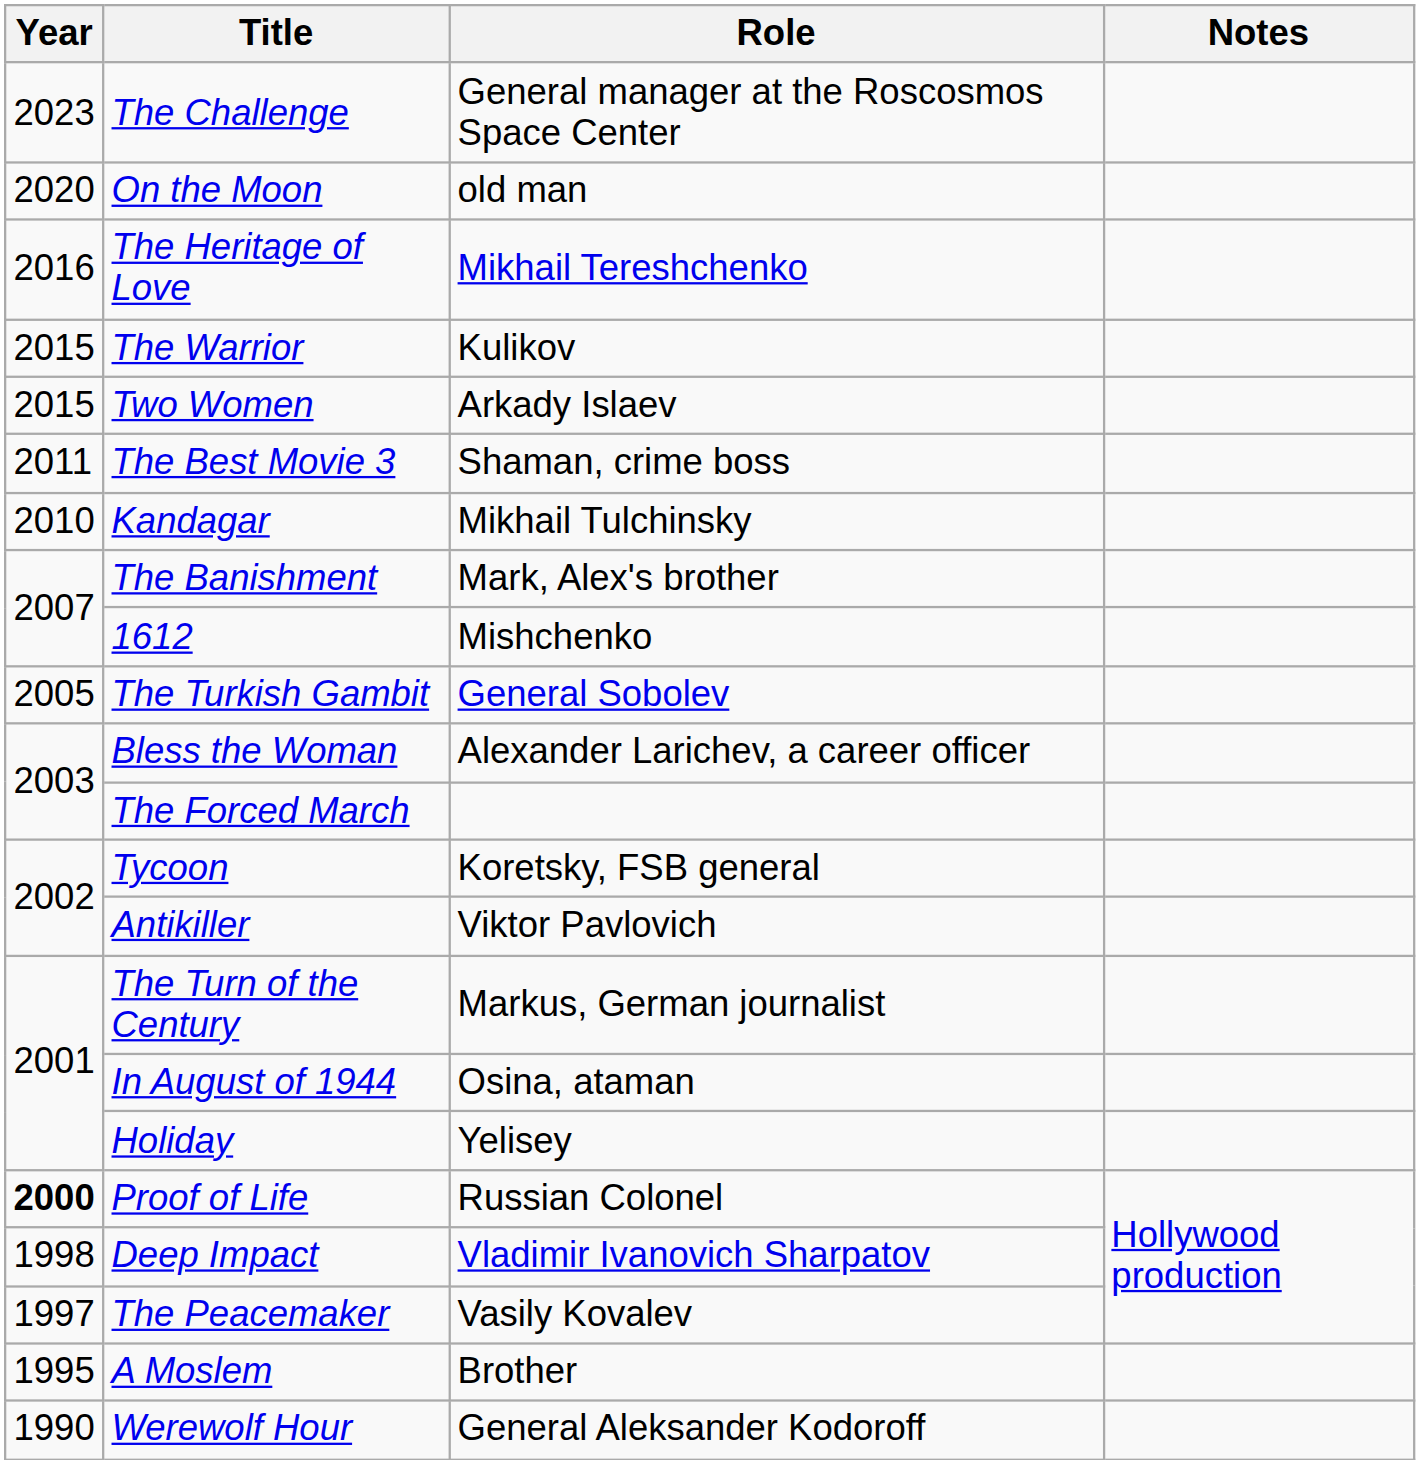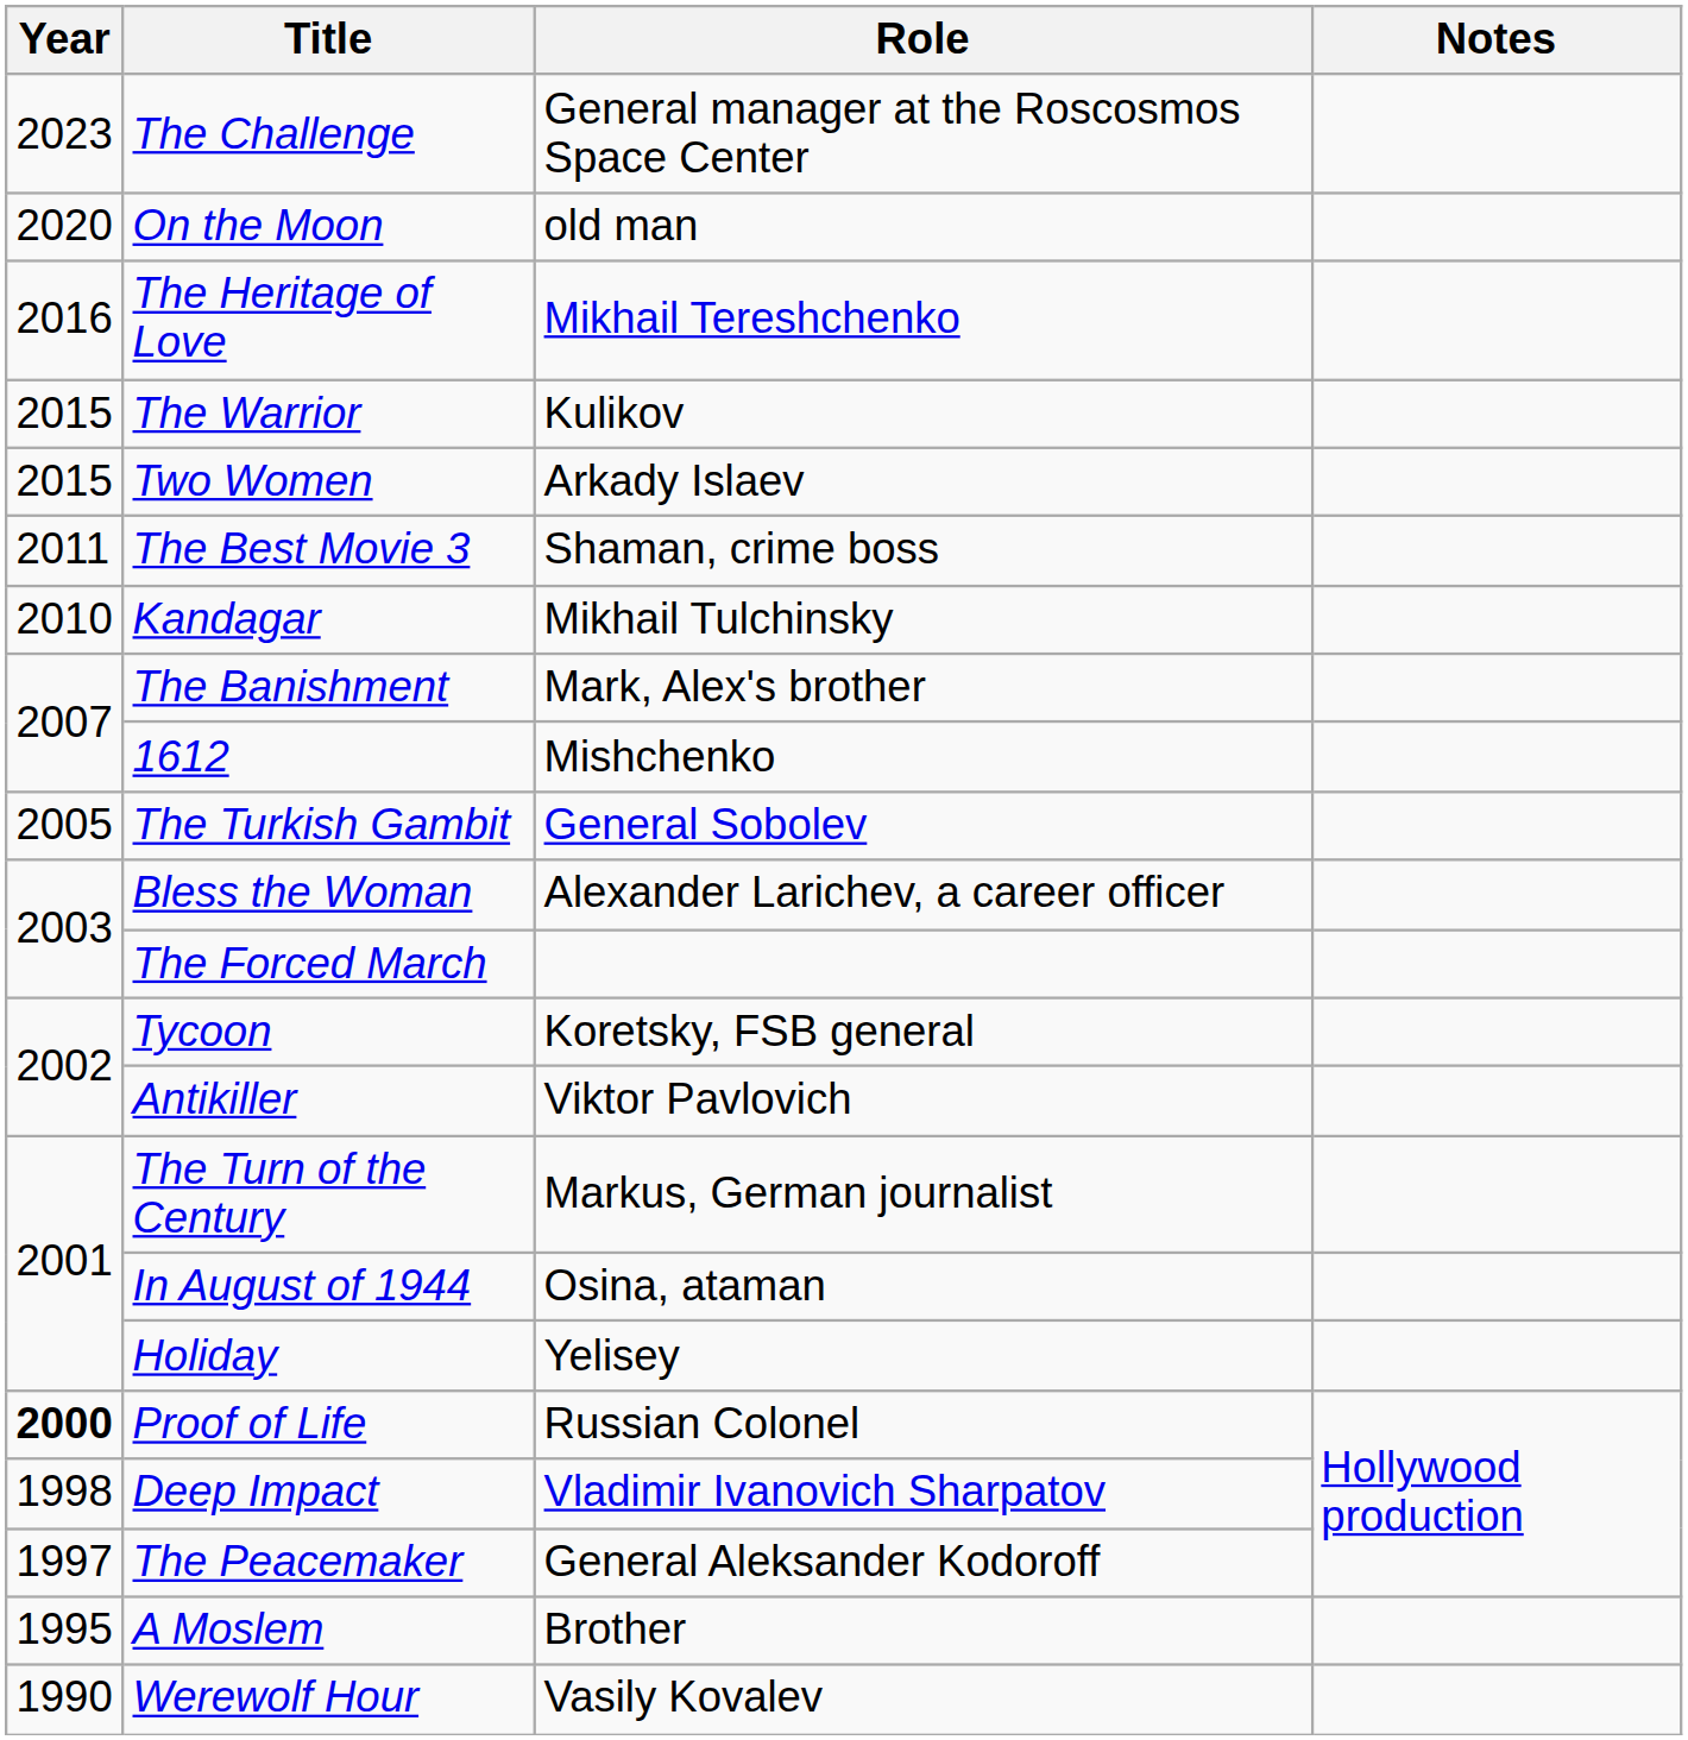 <table class="wikitable sortable" width=70%>
 <tr>
 <th>Year</th>
 <th>Title</th>
 <th>Role</th>
 <th class="unsortable">Notes</th>
 </tr>
 <tr>
 <td>2023</td>
 <td><em><a href='#'>The Challenge</a></em></td>
 <td>General manager at the Roscosmos Space Center</td>
 <td></td>
 </tr>
 <tr>
 <td>2020</td>
 <td><em><a href='#'>On the Moon</a></em></td>
 <td>old man</td>
 <td></td>
 </tr>
 <tr>
 <td>2016</td>
 <td><em><a href='#'>The Heritage of Love</a></em></td>
 <td><a href='#'>Mikhail Tereshchenko</a></td>
 <td></td>
 </tr>
 <tr>
 <td>2015</td>
 <td><em><a href='#'>The Warrior</a></em></td>
 <td>Kulikov</td>
 <td></td>
 </tr>
 <tr>
 <td>2015</td>
 <td><em><a href='#'>Two Women</a></em></td>
 <td>Arkady Islaev</td>
 <td></td>
 </tr>
 <tr>
 <td>2011</td>
 <td><em><a href='#'>The Best Movie 3</a></em></td>
 <td>Shaman, crime boss</td>
 <td></td>
 </tr>
 <tr>
 <td>2010</td>
 <td><em><a href='#'>Kandagar</a></em></td>
 <td>Mikhail Tulchinsky</td>
 <td></td>
 </tr>
 <tr>
 <td rowspan=2>2007</td>
 <td><em><a href='#'>The Banishment</a></em></td>
 <td>Mark, Alex's brother</td>
 <td></td>
 </tr>
 <tr>
 <td><em><a href='#'>1612</a></em></td>
 <td>Mishchenko</td>
 <td></td>
 </tr>
 <tr>
 <td>2005</td>
 <td><em><a href='#'>The Turkish Gambit</a></em></td>
 <td><a href='#'>General Sobolev</a></td>
 <td></td>
 </tr>
 <tr>
 <td rowspan=2>2003</td>
 <td><em><a href='#'>Bless the Woman</a></em></td>
 <td>Alexander Larichev, a career officer</td>
 <td></td>
 </tr>
 <tr>
 <td><em><a href='#'>The Forced March</a></em></td>
 <td></td>
 <td></td>
 </tr>
 <tr>
 <td rowspan=2>2002</td>
 <td><em><a href='#'>Tycoon</a></em></td>
 <td>Koretsky, FSB general</td>
 <td></td>
 </tr>
 <tr>
 <td><em><a href='#'>Antikiller</a></em></td>
 <td>Viktor Pavlovich</td>
 <td></td>
 </tr>
 <tr>
 <td rowspan=3>2001</td>
 <td><em><a href='#'>The Turn of the Century</a></em></td>
 <td>Markus, German journalist</td>
 <td></td>
 </tr>
 <tr>
 <td><em><a href='#'>In August of 1944</a></em></td>
 <td>Osina, ataman</td>
 <td></td>
 </tr>
 <tr>
 <td><em><a href='#'>Holiday</a></em></td>
 <td>Yelisey</td>
 <td></td>
 </tr>
 <tr>
 <td><strong>2000</strong></td>
 <td><em><a href='#'>Proof of Life</a></em></td>
 <td>Russian Colonel</td>
 <td rowspan=3><a href='#'>Hollywood production</a></td>
 </tr>
 <tr>
 <td>1998</td>
 <td><em><a href='#'>Deep Impact</a></em></td>
 <td><a href='#'>Vladimir Ivanovich Sharpatov</a></td>
 </tr>
 <tr>
 <td>1997</td>
 <td><em><a href='#'>The Peacemaker</a></em></td>
-<td>Vasily Kovalev</td>
+<td>General Aleksander Kodoroff</td>
 </tr>
 <tr>
 <td>1995</td>
 <td><em><a href='#'>A Moslem</a></em></td>
 <td>Brother</td>
 </tr>
 <tr>
 <td>1990</td>
 <td><em><a href='#'>Werewolf Hour</a></em></td>
-<td>General Aleksander Kodoroff</td>
+<td>Vasily Kovalev</td>
 <td></td>
 </tr>
 </table>
